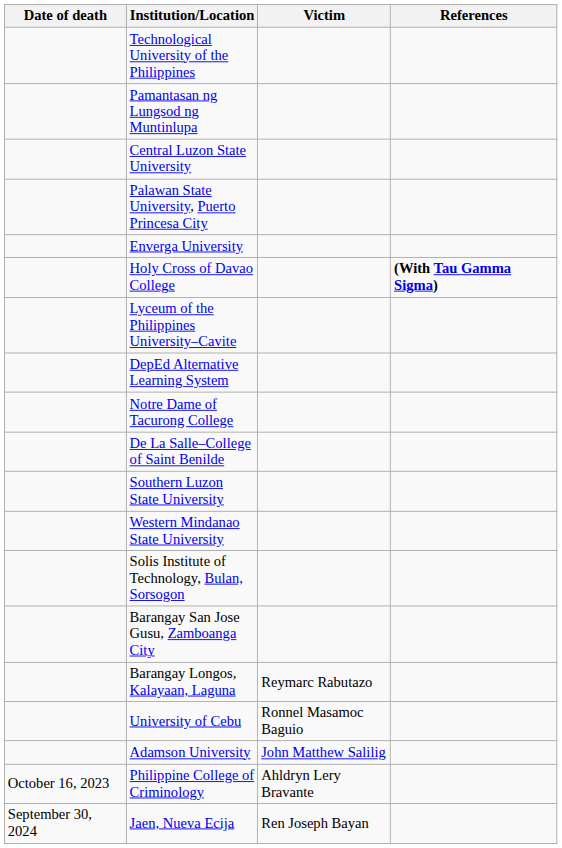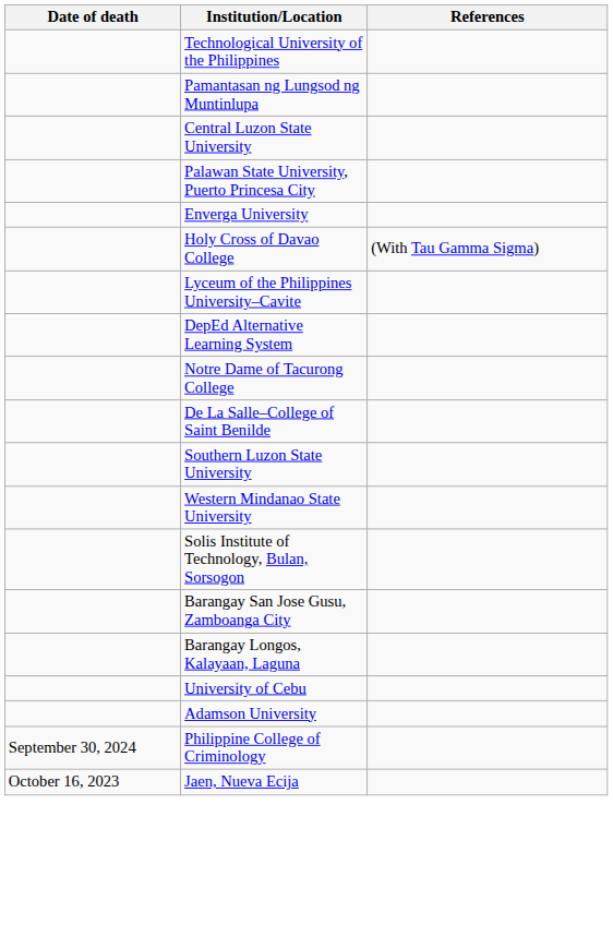 <table class="wikitable sortable">
 <tr>
 <th width="22%">Date of death</th>
 <th width="22%">Institution/Location</th>
-<th width="24%">Victim</th>
 <th class="unsortable" width="30%">References</th>
 </tr>
 <tr>
 <td></td>
 <td><a href='#'>Technological University of the Philippines</a></td>
 <td></td>
-<td></td>
 </tr>
 <tr>
 <td></td>
 <td><a href='#'>Pamantasan ng Lungsod ng Muntinlupa</a></td>
-<td></td>
 <td></td>
 </tr>
 <tr>
 <td></td>
 <td><a href='#'>Central Luzon State University</a></td>
 <td></td>
-<td></td>
 </tr>
 <tr>
 <td></td>
 <td><a href='#'>Palawan State University</a>, <a href='#'>Puerto Princesa City</a></td>
-<td></td>
 <td></td>
 </tr>
 <tr>
 <td></td>
 <td><a href='#'>Enverga University</a></td>
 <td></td>
-<td></td>
 </tr>
 <tr>
 <td></td>
 <td><a href='#'>Holy Cross of Davao College</a></td>
-<td></td>
-<td><strong> (With <a href='#'>Tau Gamma Sigma</a>)</strong></td>
+<td> (With <a href='#'>Tau Gamma Sigma</a>)</td>
 </tr>
 <tr>
 <td></td>
 <td><a href='#'>Lyceum of the Philippines University–Cavite</a></td>
-<td></td>
 <td></td>
 </tr>
 <tr>
 <td></td>
 <td><a href='#'>DepEd Alternative Learning System</a></td>
 <td></td>
-<td></td>
 </tr>
 <tr>
 <td></td>
 <td><a href='#'>Notre Dame of Tacurong College</a></td>
-<td></td>
 <td></td>
 </tr>
 <tr>
 <td></td>
 <td><a href='#'>De La Salle–College of Saint Benilde</a></td>
 <td></td>
-<td></td>
 </tr>
 <tr>
 <td></td>
 <td><a href='#'>Southern Luzon State University</a></td>
-<td></td>
 <td></td>
 </tr>
 <tr>
 <td></td>
 <td><a href='#'>Western Mindanao State University</a></td>
 <td></td>
-<td></td>
 </tr>
 <tr>
 <td></td>
 <td>Solis Institute of Technology, <a href='#'>Bulan, Sorsogon</a></td>
-<td></td>
 <td></td>
 </tr>
 <tr>
 <td></td>
 <td>Barangay San Jose Gusu, <a href='#'>Zamboanga City</a></td>
 <td></td>
-<td></td>
 </tr>
 <tr>
 <td></td>
 <td>Barangay Longos, <a href='#'>Kalayaan, Laguna</a></td>
-<td>Reymarc Rabutazo</td>
 <td></td>
 </tr>
 <tr>
 <td></td>
 <td><a href='#'>University of Cebu</a></td>
-<td>Ronnel Masamoc Baguio</td>
 <td></td>
 </tr>
 <tr>
 <td></td>
 <td><a href='#'>Adamson University</a></td>
-<td><a href='#'>John Matthew Salilig</a></td>
+<td></td>
+</tr>
+<tr>
+<td>September 30, 2024</td>
+<td><a href='#'>Philippine College of Criminology</a></td>
 <td></td>
 </tr>
 <tr>
 <td>October 16, 2023</td>
-<td><a href='#'>Philippine College of Criminology</a></td>
-<td>Ahldryn Lery Bravante</td>
-<td></td>
-</tr>
-<tr>
-<td>September 30, 2024</td>
 <td><a href='#'>Jaen, Nueva Ecija</a></td>
-<td>Ren Joseph Bayan</td>
 <td></td>
 </tr>
 </table>
